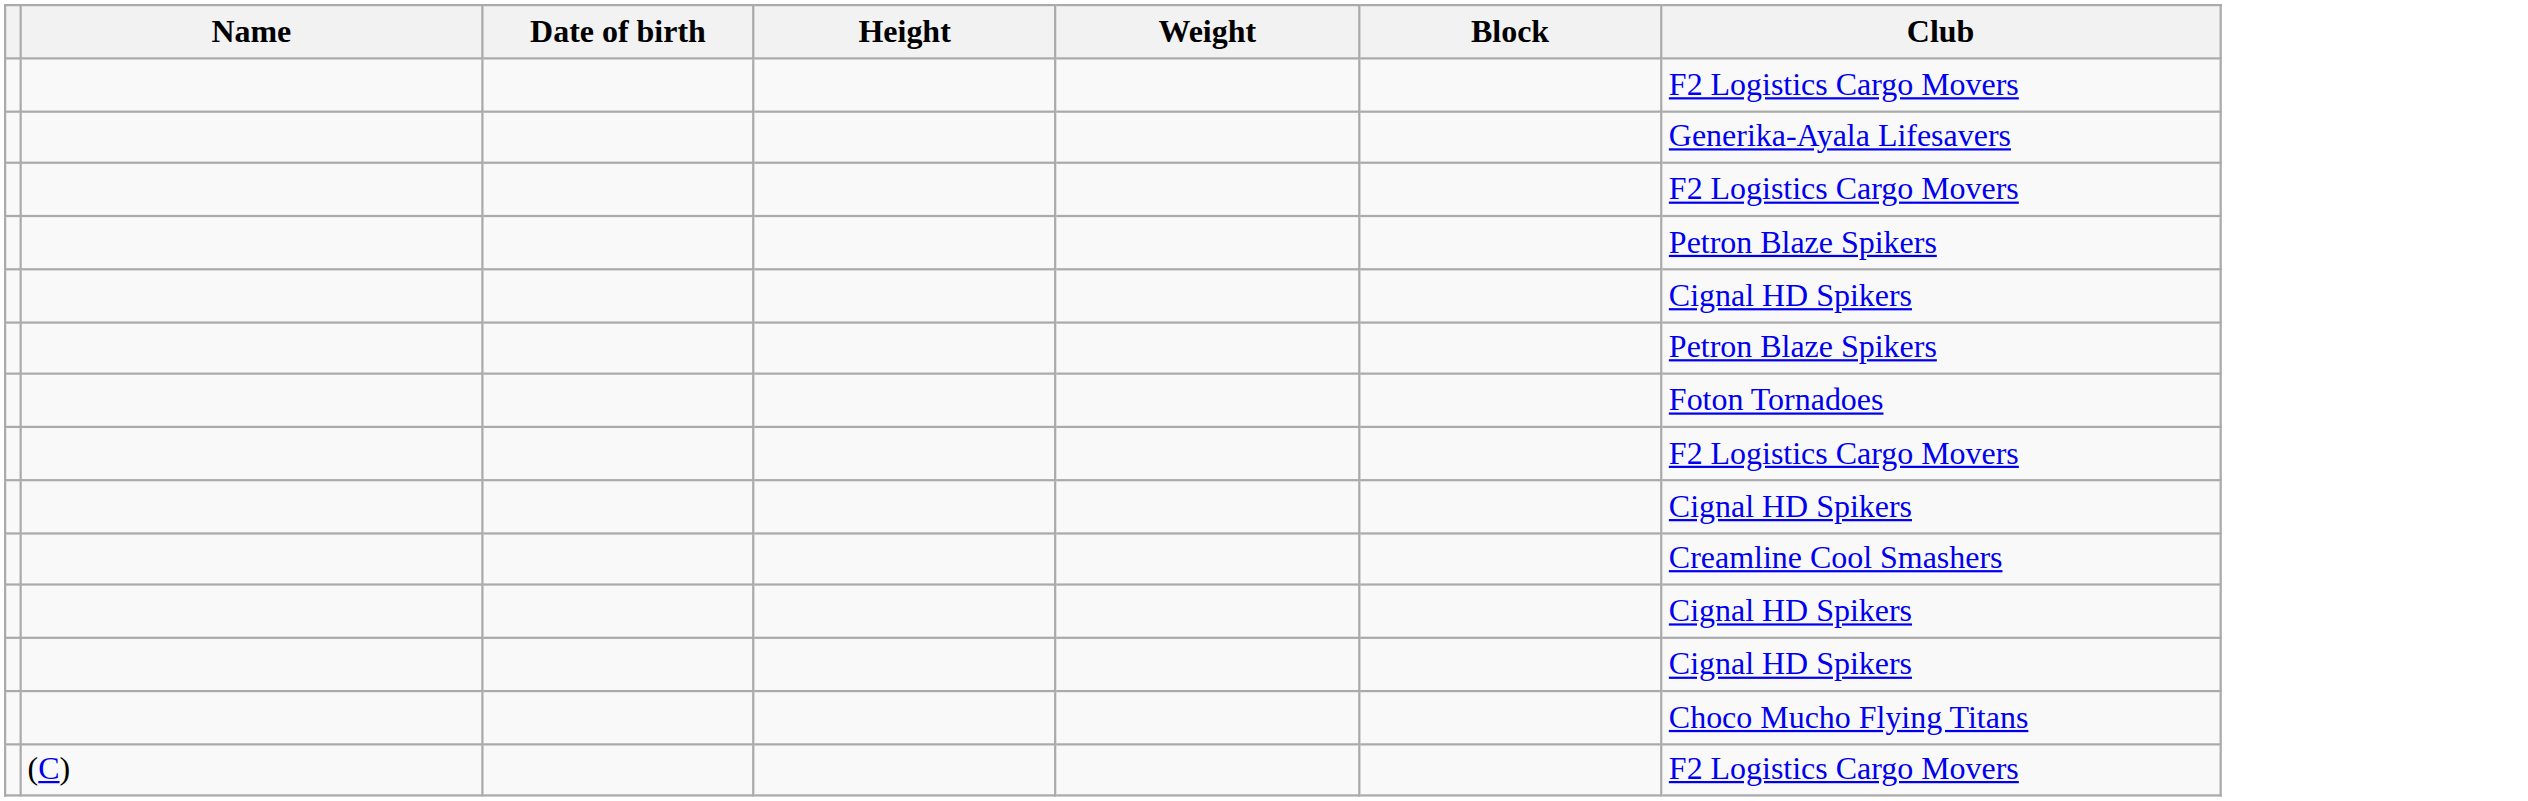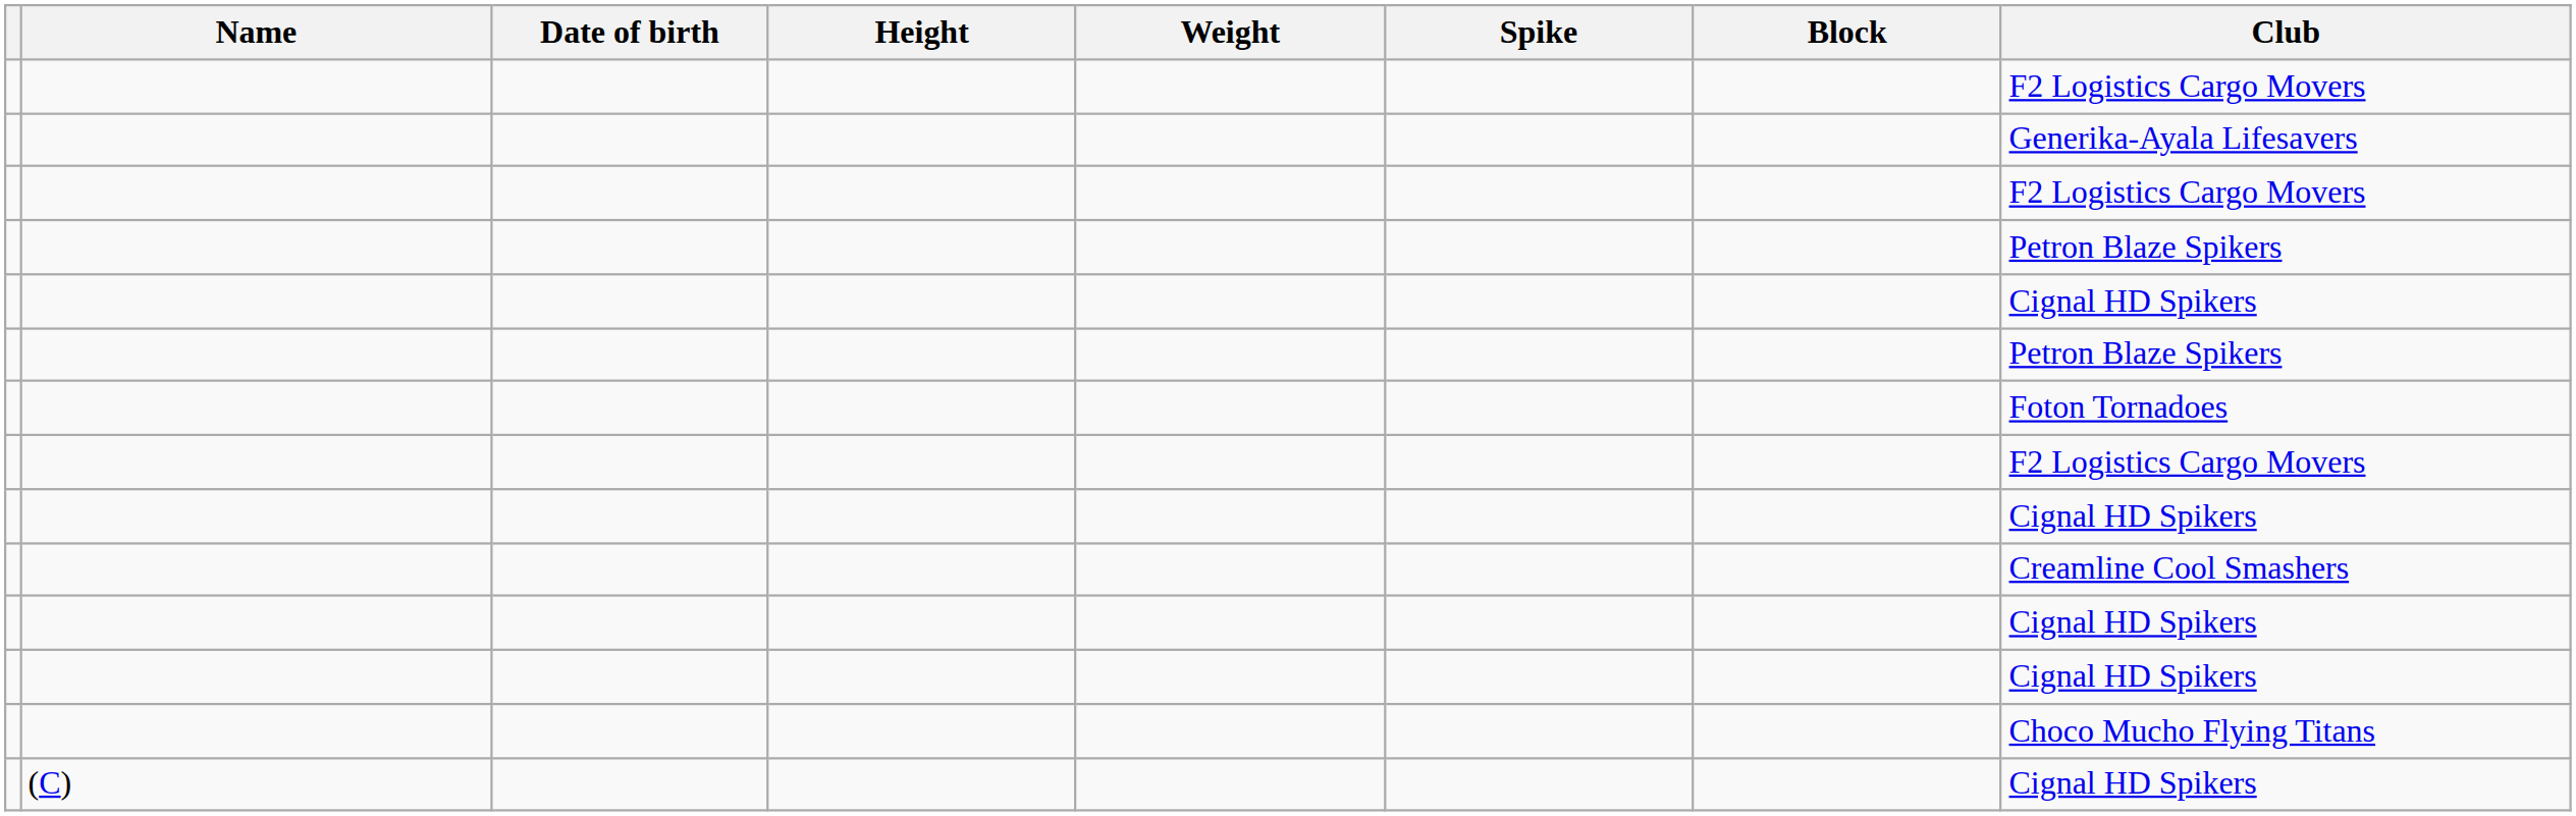 <table class="wikitable sortable" style="font-size:90%; text-align:center;">
 <tr>
 <th></th>
 <th style="width:14em">Name</th>
 <th style="width:8em">Date of birth</th>
 <th style="width:9em">Height</th>
 <th style="width:9em">Weight</th>
+<th style="width:9em">Spike</th>
 <th style="width:9em">Block</th>
 <th style="width:17em">Club</th>
 </tr>
 <tr align=center>
 <td></td>
 <td align=left></td>
 <td align=right></td>
+<td></td>
 <td></td>
 <td></td>
 <td></td>
 <td align=left> <a href='#'>F2 Logistics Cargo Movers</a></td>
 </tr>
 <tr align=center>
 <td></td>
 <td align=left></td>
 <td align=right></td>
 <td></td>
 <td></td>
 <td></td>
+<td></td>
 <td align=left> <a href='#'>Generika-Ayala Lifesavers</a></td>
 </tr>
 <tr align=center>
 <td></td>
 <td align=left></td>
 <td align=right></td>
+<td></td>
 <td></td>
 <td></td>
 <td></td>
 <td align=left> <a href='#'>F2 Logistics Cargo Movers</a></td>
 </tr>
 <tr align=center>
 <td></td>
 <td align=left></td>
 <td align=right></td>
 <td></td>
 <td></td>
 <td></td>
+<td></td>
 <td align=left> <a href='#'>Petron Blaze Spikers</a></td>
 </tr>
 <tr align=center>
 <td></td>
 <td align=left></td>
 <td align=right></td>
+<td></td>
 <td></td>
 <td></td>
 <td></td>
 <td align=left> <a href='#'>Cignal HD Spikers</a></td>
 </tr>
 <tr align=center>
 <td></td>
 <td align=left></td>
 <td align=right></td>
 <td></td>
 <td></td>
 <td></td>
+<td></td>
 <td align=left> <a href='#'>Petron Blaze Spikers</a></td>
 </tr>
 <tr align=center>
 <td></td>
 <td align=left></td>
 <td align=right></td>
+<td></td>
 <td></td>
 <td></td>
 <td></td>
 <td align=left> <a href='#'>Foton Tornadoes</a></td>
 </tr>
 <tr align=center>
 <td></td>
 <td align=left></td>
 <td align=right></td>
 <td></td>
 <td></td>
 <td></td>
+<td></td>
 <td align=left> <a href='#'>F2 Logistics Cargo Movers</a></td>
 </tr>
 <tr align=center>
 <td></td>
 <td align=left></td>
 <td align=right></td>
+<td></td>
 <td></td>
 <td></td>
 <td></td>
 <td align=left> <a href='#'>Cignal HD Spikers</a></td>
 </tr>
 <tr align=center>
 <td></td>
 <td align=left></td>
 <td align=right></td>
 <td></td>
 <td></td>
 <td></td>
+<td></td>
 <td align=left> <a href='#'>Creamline Cool Smashers</a></td>
 </tr>
 <tr align=center>
 <td></td>
 <td align=left></td>
 <td align=right></td>
+<td></td>
 <td></td>
 <td></td>
 <td></td>
 <td align=left> <a href='#'>Cignal HD Spikers</a></td>
 </tr>
 <tr align=center>
 <td></td>
 <td align=left></td>
 <td align=right></td>
 <td></td>
 <td></td>
 <td></td>
+<td></td>
 <td align=left> <a href='#'>Cignal HD Spikers</a></td>
 </tr>
 <tr align=center>
 <td></td>
 <td align=left></td>
 <td align=right></td>
+<td></td>
 <td></td>
 <td></td>
 <td></td>
 <td align=left> <a href='#'>Choco Mucho Flying Titans</a></td>
 </tr>
 <tr align=center>
 <td></td>
 <td align=left> (<a href='#'>C</a>)</td>
 <td align=right></td>
 <td></td>
 <td></td>
 <td></td>
-<td align=left> <a href='#'>F2 Logistics Cargo Movers</a></td>
+<td></td>
+<td align=left> <a href='#'>Cignal HD Spikers</a></td>
 </tr>
 </table>
